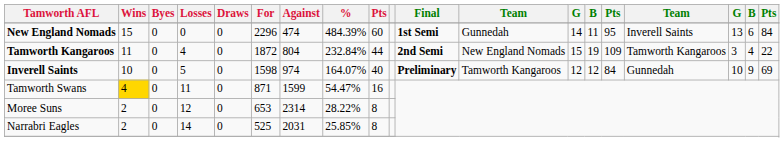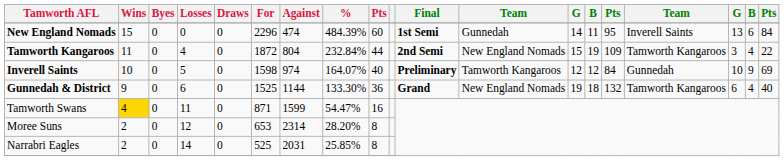 <table style="font-size: 85%; text-align: left;" class="wikitable">
 <tr>
 <th style="color:crimson">Tamworth AFL</th>
 <th style="color:crimson">Wins</th>
 <th style="color:crimson">Byes</th>
 <th style="color:crimson">Losses</th>
 <th style="color:crimson">Draws</th>
 <th style="color:crimson">For</th>
 <th style="color:crimson">Against</th>
 <th style="color:crimson">%</th>
 <th style="color:crimson">Pts</th>
 <th></th>
 <th style="color:green">Final</th>
 <th style="color:green">Team</th>
 <th style="color:green">G</th>
 <th style="color:green">B</th>
 <th style="color:green">Pts</th>
 <th style="color:green">Team</th>
 <th style="color:green">G</th>
 <th style="color:green">B</th>
 <th style="color:green">Pts</th>
 </tr>
 <tr>
 </tr>
 <tr>
 </tr>
 <tr>
 <td><strong>	New England Nomads	</strong></td>
 <td>15</td>
 <td>0</td>
 <td>0</td>
 <td>0</td>
 <td>2296</td>
 <td>474</td>
 <td>484.39%</td>
 <td>60</td>
 <td></td>
 <td><strong>1st Semi</strong></td>
 <td>Gunnedah</td>
 <td>14</td>
 <td>11</td>
 <td>95</td>
 <td>Inverell Saints</td>
 <td>13</td>
 <td>6</td>
 <td>84</td>
 </tr>
 <tr>
 <td><strong>	Tamworth Kangaroos	</strong></td>
 <td>11</td>
 <td>0</td>
 <td>4</td>
 <td>0</td>
 <td>1872</td>
 <td>804</td>
 <td>232.84%</td>
 <td>44</td>
 <td></td>
 <td><strong>2nd Semi</strong></td>
 <td>New England Nomads</td>
 <td>15</td>
 <td>19</td>
 <td>109</td>
 <td>Tamworth Kangaroos</td>
 <td>3</td>
 <td>4</td>
 <td>22</td>
 </tr>
 <tr>
 <td><strong>	Inverell Saints	</strong></td>
 <td>10</td>
 <td>0</td>
 <td>5</td>
 <td>0</td>
 <td>1598</td>
 <td>974</td>
 <td>164.07%</td>
 <td>40</td>
 <td></td>
 <td><strong>Preliminary</strong></td>
 <td>Tamworth Kangaroos</td>
 <td>12</td>
 <td>12</td>
 <td>84</td>
 <td>Gunnedah</td>
 <td>10</td>
 <td>9</td>
 <td>69</td>
 </tr>
 <tr>
+<td><strong>	Gunnedah & District	</strong></td>
+<td>9</td>
+<td>0</td>
+<td>6</td>
+<td>0</td>
+<td>1525</td>
+<td>1144</td>
+<td>133.30%</td>
+<td>36</td>
+<td></td>
+<td><strong>Grand</strong></td>
+<td>New England Nomads</td>
+<td>19</td>
+<td>18</td>
+<td>132</td>
+<td>Tamworth Kangaroos</td>
+<td>6</td>
+<td>4</td>
+<td>40</td>
+</tr>
+<tr>
 <td>Tamworth Swans</td>
 <td style="background: gold;">4</td>
 <td>0</td>
 <td>11</td>
 <td>0</td>
 <td>871</td>
 <td>1599</td>
 <td>54.47%</td>
 <td>16</td>
 <td></td>
 </tr>
 <tr>
 <td>Moree Suns</td>
 <td>2</td>
 <td>0</td>
 <td>12</td>
 <td>0</td>
 <td>653</td>
 <td>2314</td>
-<td>28.22%</td>
+<td>28.20%</td>
 <td>8</td>
 <td></td>
 </tr>
 <tr>
 <td>Narrabri Eagles</td>
 <td>2</td>
 <td>0</td>
 <td>14</td>
 <td>0</td>
 <td>525</td>
 <td>2031</td>
 <td>25.85%</td>
 <td>8</td>
 <td></td>
 </tr>
 <tr>
 </tr>
 </table>
